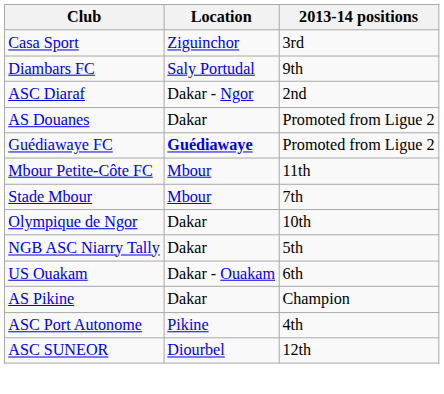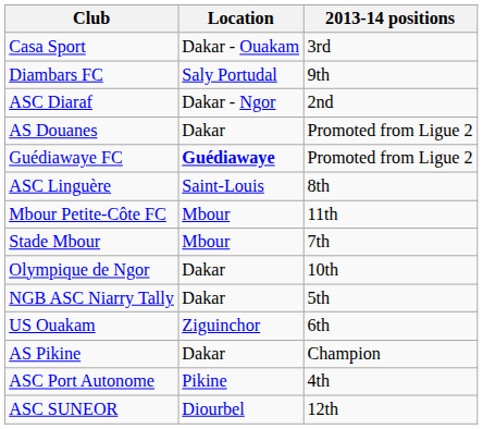 <table class="wikitable sortable">
 <tr>
 <th>Club</th>
 <th>Location</th>
 <th>2013-14 positions</th>
 </tr>
 <tr>
 <td><a href='#'>Casa Sport</a></td>
-<td><a href='#'>Ziguinchor</a></td>
+<td>Dakar - <a href='#'>Ouakam</a></td>
 <td>3rd</td>
 </tr>
 <tr>
 <td><a href='#'>Diambars FC</a></td>
 <td><a href='#'>Saly Portudal</a></td>
 <td>9th</td>
 </tr>
 <tr>
 <td><a href='#'>ASC Diaraf</a></td>
 <td>Dakar - <a href='#'>Ngor</a></td>
 <td>2nd</td>
 </tr>
 <tr>
 <td><a href='#'>AS Douanes</a></td>
 <td>Dakar</td>
 <td>Promoted from Ligue 2</td>
 </tr>
 <tr>
 <td><a href='#'>Guédiawaye FC</a></td>
 <td><strong><a href='#'>Guédiawaye</a></strong></td>
 <td>Promoted from Ligue 2</td>
 </tr>
 <tr>
+<td><a href='#'>ASC Linguère</a></td>
+<td><a href='#'>Saint-Louis</a></td>
+<td>8th</td>
+</tr>
+<tr>
 <td><a href='#'>Mbour Petite-Côte FC</a></td>
 <td><a href='#'>Mbour</a></td>
 <td>11th</td>
 </tr>
 <tr>
 <td><a href='#'>Stade Mbour</a></td>
 <td><a href='#'>Mbour</a></td>
 <td>7th</td>
 </tr>
 <tr>
 <td><a href='#'>Olympique de Ngor</a></td>
 <td>Dakar</td>
 <td>10th</td>
 </tr>
 <tr>
 <td><a href='#'>NGB ASC Niarry Tally</a></td>
 <td>Dakar</td>
 <td>5th</td>
 </tr>
 <tr>
 <td><a href='#'>US Ouakam</a></td>
-<td>Dakar - <a href='#'>Ouakam</a></td>
+<td><a href='#'>Ziguinchor</a></td>
 <td>6th</td>
 </tr>
 <tr>
 <td><a href='#'>AS Pikine</a></td>
 <td>Dakar</td>
 <td>Champion</td>
 </tr>
 <tr>
 <td><a href='#'>ASC Port Autonome</a></td>
 <td><a href='#'>Pikine</a></td>
 <td>4th</td>
 </tr>
 <tr>
 <td><a href='#'>ASC SUNEOR</a></td>
 <td><a href='#'>Diourbel</a></td>
 <td>12th</td>
 </tr>
 </table>
